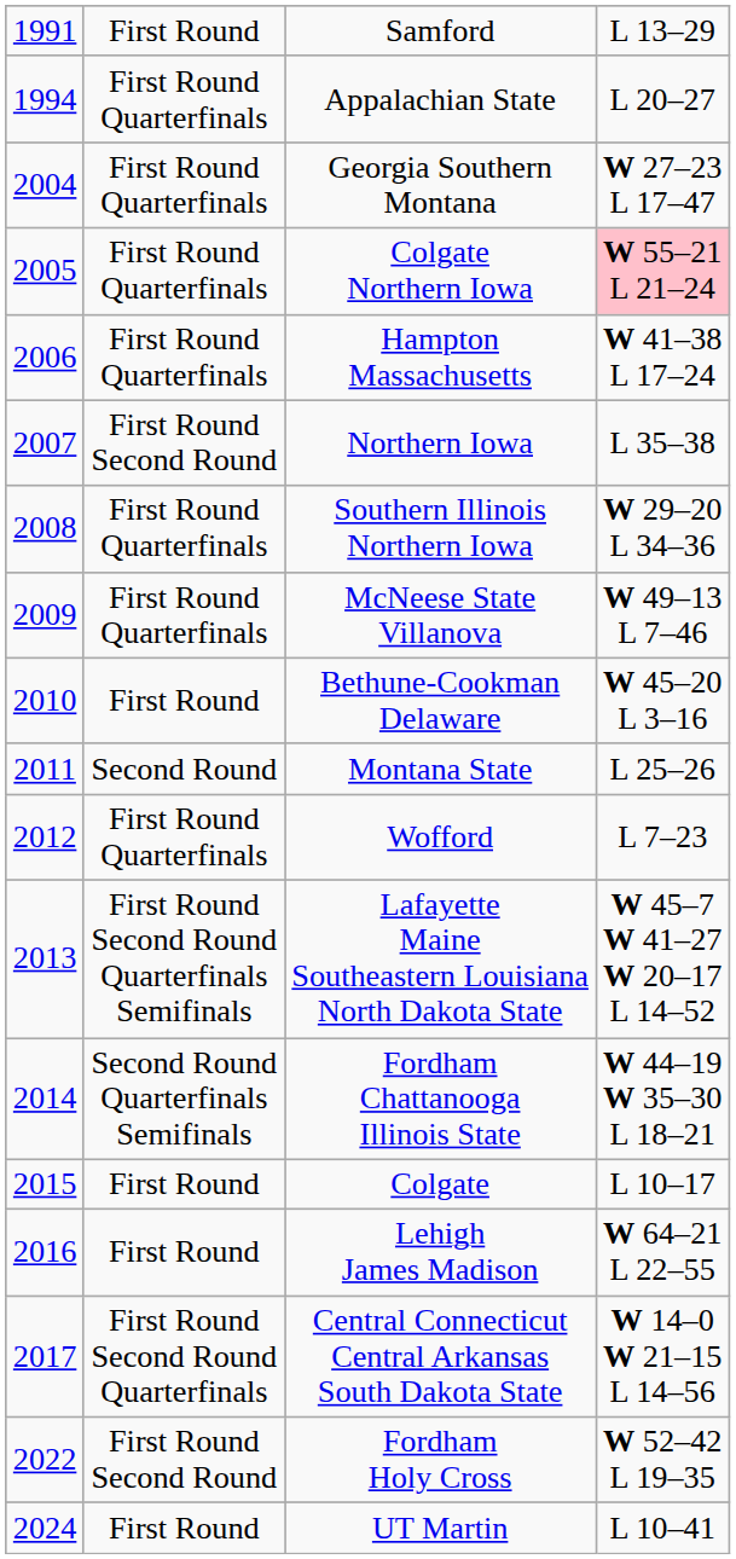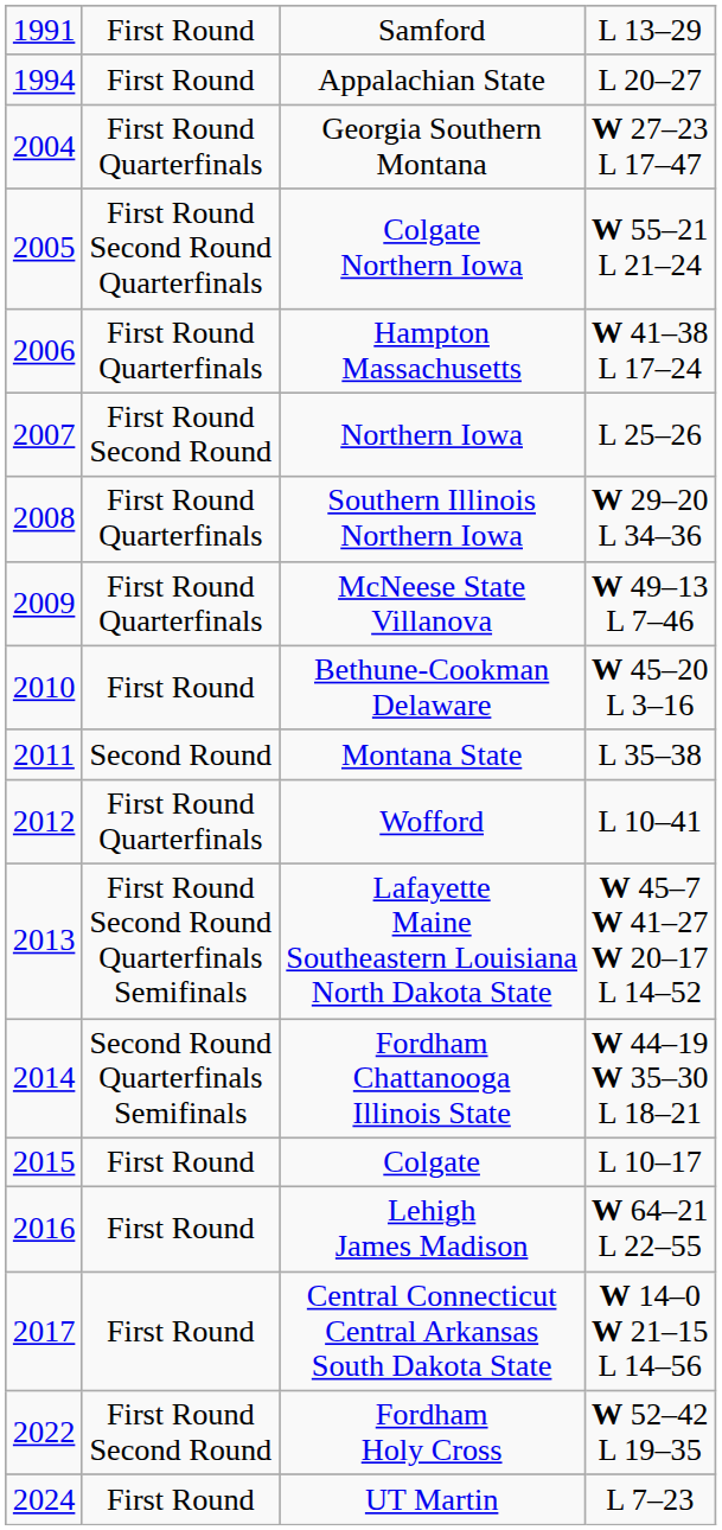 <table class="wikitable" style="text-align:center">
 <tr align="center">
 <td><a href='#'>1991</a></td>
 <td>First Round</td>
 <td>Samford</td>
 <td>L 13–29</td>
 </tr>
 <tr align="center">
 <td><a href='#'>1994</a></td>
-<td>First Round<br>Quarterfinals</td>
+<td>First Round</td>
 <td>Appalachian State</td>
 <td>L 20–27</td>
 </tr>
 <tr align="center">
 <td><a href='#'>2004</a></td>
 <td>First Round<br>Quarterfinals</td>
 <td>Georgia Southern<br>Montana</td>
 <td><strong>W</strong> 27–23<br>L 17–47</td>
 </tr>
 <tr align="center">
 <td><a href='#'>2005</a></td>
-<td>First Round<br>Quarterfinals</td>
+<td>First Round<br>Second Round<br>Quarterfinals</td>
 <td><a href='#'>Colgate</a><br><a href='#'>Northern Iowa</a></td>
-<td style="background: pink;"><strong>W</strong> 55–21<br>L 21–24</td>
+<td><strong>W</strong> 55–21<br>L 21–24</td>
 </tr>
 <tr align="center">
 <td><a href='#'>2006</a></td>
 <td>First Round<br>Quarterfinals</td>
 <td><a href='#'>Hampton</a><br><a href='#'>Massachusetts</a></td>
 <td><strong>W</strong> 41–38<br>L 17–24</td>
 </tr>
 <tr align="center">
 <td><a href='#'>2007</a></td>
 <td>First Round<br>Second Round</td>
 <td><a href='#'>Northern Iowa</a></td>
-<td>L 35–38</td>
+<td>L 25–26</td>
 </tr>
 <tr align="center">
 <td><a href='#'>2008</a></td>
 <td>First Round<br>Quarterfinals</td>
 <td><a href='#'>Southern Illinois</a><br><a href='#'>Northern Iowa</a></td>
 <td><strong>W</strong> 29–20<br>L 34–36</td>
 </tr>
 <tr align="center">
 <td><a href='#'>2009</a></td>
 <td>First Round<br>Quarterfinals</td>
 <td><a href='#'>McNeese State</a><br><a href='#'>Villanova</a></td>
 <td><strong>W</strong> 49–13<br>L 7–46</td>
 </tr>
 <tr align="center">
 <td><a href='#'>2010</a></td>
 <td>First Round</td>
 <td><a href='#'>Bethune-Cookman</a><br><a href='#'>Delaware</a></td>
 <td><strong>W</strong> 45–20<br>L 3–16</td>
 </tr>
 <tr align="center">
 <td><a href='#'>2011</a></td>
 <td>Second Round</td>
 <td><a href='#'>Montana State</a></td>
-<td>L 25–26</td>
+<td>L 35–38</td>
 </tr>
 <tr align="center">
 <td><a href='#'>2012</a></td>
 <td>First Round<br>Quarterfinals</td>
 <td><a href='#'>Wofford</a></td>
-<td>L 7–23</td>
+<td>L 10–41</td>
 </tr>
 <tr align="center">
 <td><a href='#'>2013</a></td>
 <td>First Round<br>Second Round<br>Quarterfinals<br>Semifinals</td>
 <td><a href='#'>Lafayette</a><br><a href='#'>Maine</a><br><a href='#'>Southeastern Louisiana</a><br><a href='#'>North Dakota State</a></td>
 <td><strong>W</strong> 45–7<br><strong>W</strong> 41–27<br><strong>W</strong> 20–17<br>L 14–52</td>
 </tr>
 <tr align="center">
 <td><a href='#'>2014</a></td>
 <td>Second Round<br>Quarterfinals<br>Semifinals</td>
 <td><a href='#'>Fordham</a><br><a href='#'>Chattanooga</a><br><a href='#'>Illinois State</a></td>
 <td><strong>W</strong> 44–19<br><strong>W</strong> 35–30<br>L 18–21</td>
 </tr>
 <tr align="center">
 <td><a href='#'>2015</a></td>
 <td>First Round</td>
 <td><a href='#'>Colgate</a></td>
 <td>L 10–17</td>
 </tr>
 <tr align="center">
 <td><a href='#'>2016</a></td>
 <td>First Round</td>
 <td><a href='#'>Lehigh</a><br><a href='#'>James Madison</a></td>
 <td><strong>W</strong> 64–21<br>L 22–55</td>
 </tr>
 <tr align="center">
 <td><a href='#'>2017</a></td>
-<td>First Round<br>Second Round<br>Quarterfinals</td>
+<td>First Round</td>
 <td><a href='#'>Central Connecticut</a><br><a href='#'>Central Arkansas</a><br><a href='#'>South Dakota State</a></td>
 <td><strong>W</strong> 14–0<br><strong>W</strong> 21–15<br>L 14–56</td>
 </tr>
 <tr align="center">
 <td><a href='#'>2022</a></td>
 <td>First Round<br>Second Round</td>
 <td><a href='#'>Fordham</a><br><a href='#'>Holy Cross</a></td>
 <td><strong>W</strong> 52–42<br>L 19–35</td>
 </tr>
 <tr align="center">
 <td><a href='#'>2024</a></td>
 <td>First Round</td>
 <td><a href='#'>UT Martin</a></td>
-<td>L 10–41</td>
+<td>L 7–23</td>
 </tr>
 </table>
